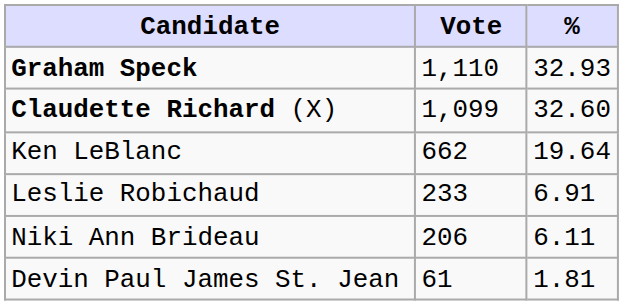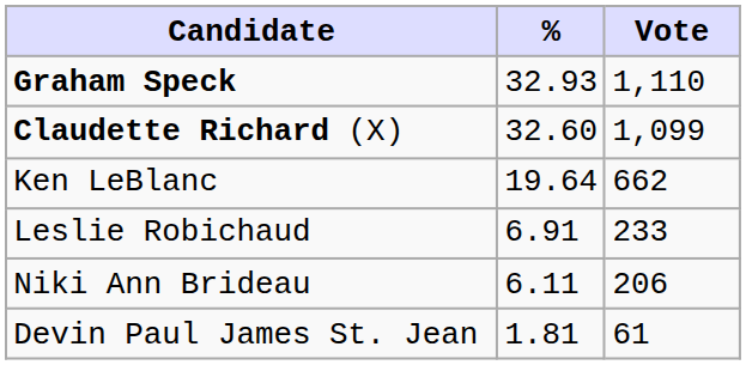 <table class="wikitable">
 <tr>
 <th style="background:#ddf; width:200px;">Candidate</th>
+<th style="background:#ddf; width:30px;">%</th>
 <th style="background:#ddf; width:50px;">Vote</th>
-<th style="background:#ddf; width:30px;">%</th>
 </tr>
 <tr>
 <td><strong>Graham Speck</strong></td>
+<td>32.93</td>
 <td>1,110</td>
-<td>32.93</td>
 </tr>
 <tr>
 <td><strong>Claudette Richard</strong> (X)</td>
+<td>32.60</td>
 <td>1,099</td>
-<td>32.60</td>
 </tr>
 <tr>
 <td>Ken LeBlanc</td>
+<td>19.64</td>
 <td>662</td>
-<td>19.64</td>
 </tr>
 <tr>
 <td>Leslie Robichaud</td>
+<td>6.91</td>
 <td>233</td>
-<td>6.91</td>
 </tr>
 <tr>
 <td>Niki Ann Brideau</td>
+<td>6.11</td>
 <td>206</td>
-<td>6.11</td>
 </tr>
 <tr>
 <td>Devin Paul James St. Jean</td>
+<td>1.81</td>
 <td>61</td>
-<td>1.81</td>
 </tr>
 </table>
